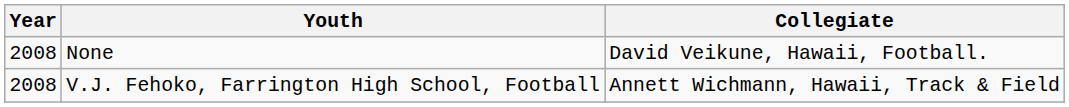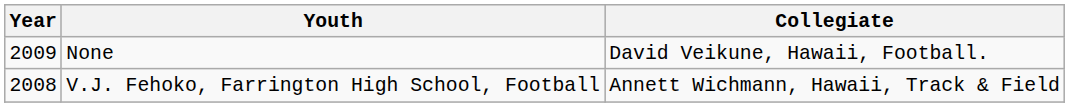 <table class="wikitable">
 <tr>
 <th>Year</th>
 <th>Youth</th>
 <th>Collegiate</th>
 </tr>
 <tr>
-<td>2008</td>
+<td>2009</td>
 <td>None</td>
 <td>David Veikune, Hawaii, Football.</td>
 </tr>
 <tr>
 <td>2008</td>
 <td>V.J. Fehoko, Farrington High School, Football</td>
 <td>Annett Wichmann, Hawaii, Track & Field</td>
 </tr>
 </table>
